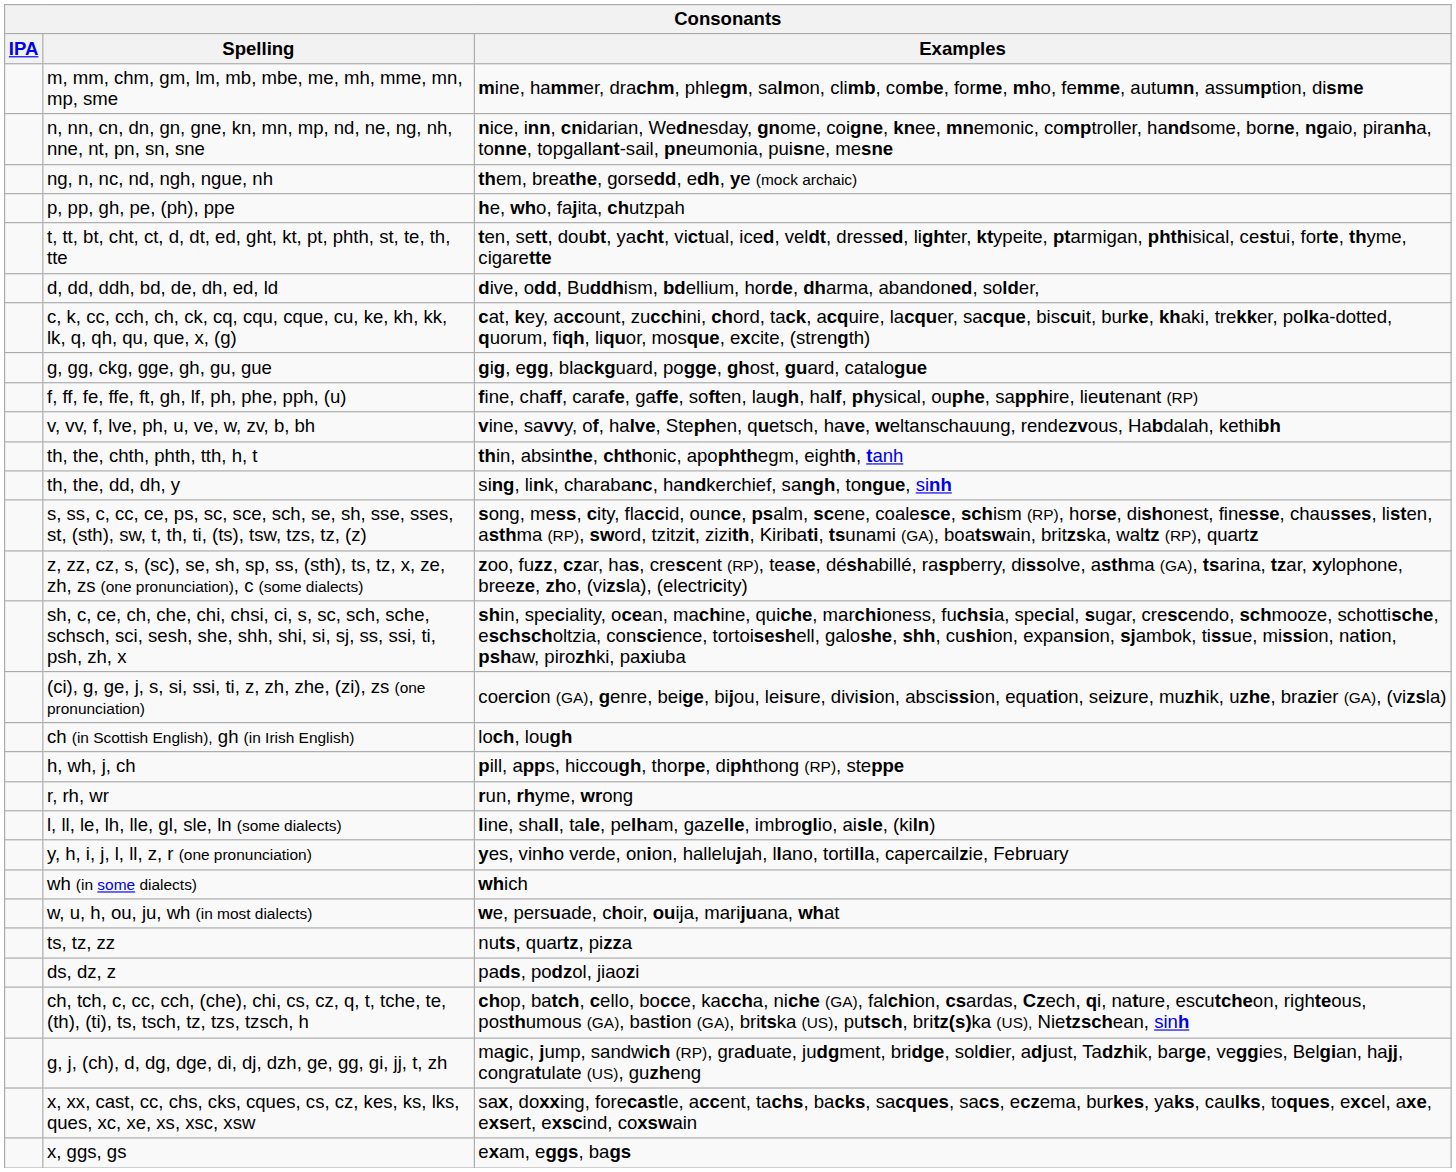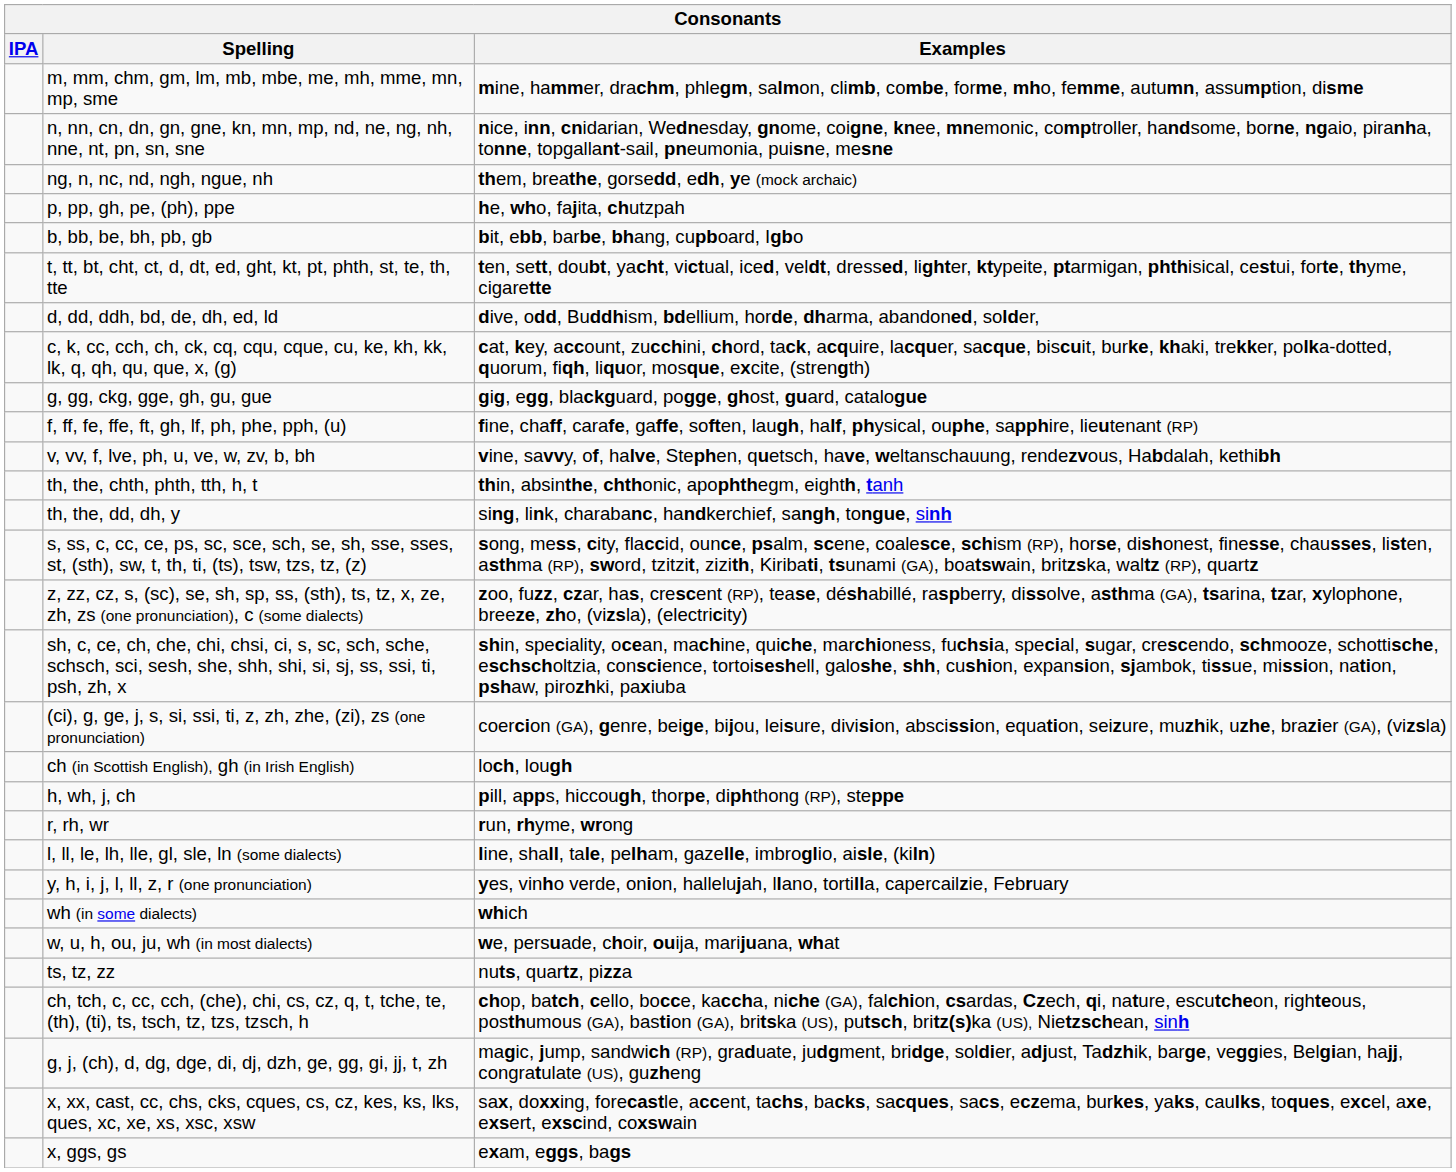 <table class="wikitable">
 <tr>
 <th colspan="3">Consonants</th>
 </tr>
 <tr>
 <th><a href='#'>IPA</a></th>
 <th>Spelling</th>
 <th>Examples<br></th>
 </tr>
 <tr>
 <td></td>
 <td>m, mm, chm, gm, lm, mb, mbe, me, mh, mme, mn, mp, sme</td>
 <td><strong>m</strong>ine, ha<strong>mm</strong>er, dra<strong>chm</strong>, phle<strong>gm</strong>, sa<strong>lm</strong>on, cli<strong>mb</strong>, co<strong>mbe</strong>, for<strong>me</strong>, <strong>mh</strong>o, fe<strong>mme</strong>, autu<strong>mn</strong>, assu<strong>mp</strong>tion, di<strong>sme</strong></td>
 </tr>
 <tr Longm>
 <td></td>
 <td>n, nn, cn, dn, gn, gne, kn, mn, mp, nd, ne, ng, nh, nne, nt, pn, sn, sne</td>
 <td><strong>n</strong>ice, i<strong>nn</strong>, <strong>cn</strong>idarian, We<strong>dn</strong>esday, <strong>gn</strong>ome, coi<strong>gne</strong>, <strong>kn</strong>ee, <strong>mn</strong>emonic, co<strong>mp</strong>troller, ha<strong>nd</strong>some, bor<strong>ne</strong>, <strong>ng</strong>aio, pira<strong>nh</strong>a, to<strong>nne</strong>, topgalla<strong>nt</strong>-sail, <strong>pn</strong>eumonia, pui<strong>sn</strong>e, me<strong>sne</strong></td>
 </tr>
 <tr>
 <td></td>
 <td>ng, n, nc, nd, ngh, ngue, nh</td>
 <td><strong>th</strong>em, brea<strong>the</strong>, gorse<strong>dd</strong>, e<strong>dh</strong>, <strong>y</strong>e <small>(mock archaic)</small></td>
 </tr>
 <tr>
 <td></td>
 <td>p, pp, gh, pe, (ph), ppe</td>
 <td><strong>h</strong>e, <strong>wh</strong>o, fa<strong>j</strong>ita, <strong>ch</strong>utzpah<br></td>
+</tr>
+<tr>
+<td></td>
+<td>b, bb, be, bh, pb, gb</td>
+<td><strong>b</strong>it, e<strong>bb</strong>, bar<strong>be</strong>, <strong>bh</strong>ang, cu<strong>pb</strong>oard, I<strong>gb</strong>o</td>
 </tr>
 <tr>
 <td></td>
 <td>t, tt, bt, cht, ct, d, dt, ed, ght, kt, pt, phth, st, te, th, tte</td>
 <td><strong>t</strong>en, se<strong>tt</strong>, dou<strong>bt</strong>, ya<strong>cht</strong>, vi<strong>ct</strong>ual, ice<strong>d</strong>, vel<strong>dt</strong>, dress<strong>ed</strong>, li<strong>ght</strong>er, <strong>kt</strong>ypeite, <strong>pt</strong>armigan, <strong>phth</strong>isical, ce<strong>st</strong>ui, for<strong>te</strong>, <strong>th</strong>yme, cigare<strong>tte</strong></td>
 </tr>
 <tr>
 <td></td>
 <td>d, dd, ddh, bd, de, dh, ed, ld</td>
 <td><strong>d</strong>ive, o<strong>dd</strong>, Bu<strong>ddh</strong>ism, <strong>bd</strong>ellium, hor<strong>de</strong>, <strong>dh</strong>arma, abandon<strong>ed</strong>, so<strong>ld</strong>er,</td>
 </tr>
 <tr>
 <td></td>
 <td>c, k, cc, cch, ch, ck, cq, cqu, cque, cu, ke, kh, kk, lk, q, qh, qu, que, x, (g)</td>
 <td><strong>c</strong>at, <strong>k</strong>ey, a<strong>cc</strong>ount, zu<strong>cch</strong>ini, <strong>ch</strong>ord, ta<strong>ck</strong>, a<strong>cq</strong>uire, la<strong>cqu</strong>er, sa<strong>cque</strong>, bis<strong>cu</strong>it, bur<strong>ke</strong>, <strong>kh</strong>aki, tre<strong>kk</strong>er, po<strong>lk</strong>a-dotted, <strong>q</strong>uorum, fi<strong>qh</strong>, li<strong>qu</strong>or, mos<strong>que</strong>, e<strong>x</strong>cite, (stren<strong>g</strong>th)</td>
 </tr>
 <tr>
 <td></td>
 <td>g, gg, ckg, gge, gh, gu, gue</td>
 <td><strong>g</strong>i<strong>g</strong>, e<strong>gg</strong>, bla<strong>ckg</strong>uard, po<strong>gge</strong>, <strong>gh</strong>ost, <strong>gu</strong>ard, catalo<strong>gue</strong><br></td>
 </tr>
 <tr>
 <td></td>
 <td>f, ff, fe, ffe, ft, gh, lf, ph, phe, pph, (u)</td>
 <td><strong>f</strong>ine, cha<strong>ff</strong>, cara<strong>fe</strong>, ga<strong>ffe</strong>, so<strong>ft</strong>en, lau<strong>gh</strong>, ha<strong>lf</strong>, <strong>ph</strong>ysical, ou<strong>phe</strong>, sa<strong>pph</strong>ire, lie<strong>u</strong>tenant <small>(RP)</small></td>
 </tr>
 <tr>
 <td></td>
 <td>v, vv, f, lve, ph, u, ve, w, zv, b, bh</td>
 <td><strong>v</strong>ine, sa<strong>vv</strong>y, o<strong>f</strong>, ha<strong>lve</strong>, Ste<strong>ph</strong>en, q<strong>u</strong>etsch, ha<strong>ve</strong>, <strong>w</strong>eltanschauung, rende<strong>zv</strong>ous, Ha<strong>b</strong>dalah, kethi<strong>bh</strong></td>
 </tr>
 <tr>
 <td></td>
 <td>th, the, chth, phth, tth, h, t</td>
 <td><strong>th</strong>in, absin<strong>the</strong>, <strong>chth</strong>onic, apo<strong>phth</strong>egm, eight<strong>h</strong>, <a href='#'><strong>t</strong>anh</a></td>
 </tr>
 <tr>
 <td></td>
 <td>th, the, dd, dh, y</td>
 <td>si<strong>ng</strong>, li<strong>n</strong>k, charaba<strong>nc</strong>, ha<strong>nd</strong>kerchief, sa<strong>ngh</strong>, to<strong>ngue</strong>, <a href='#'>si<strong>nh</strong></a><br></td>
 </tr>
 <tr>
 <td></td>
 <td>s, ss, c, cc, ce, ps, sc, sce, sch, se, sh, sse, sses, st, (sth), sw, t, th, ti, (ts), tsw, tzs, tz, (z)</td>
 <td><strong>s</strong>ong, me<strong>ss</strong>, <strong>c</strong>ity, fla<strong>cc</strong>id, oun<strong>ce</strong>, <strong>ps</strong>alm, <strong>sc</strong>ene, coale<strong>sce</strong>, <strong>sch</strong>ism <small>(RP)</small>, hor<strong>se</strong>, di<strong>sh</strong>onest, fine<strong>sse</strong>, chau<strong>sses</strong>, li<strong>st</strong>en, a<strong>sth</strong>ma <small>(RP)</small>, <strong>sw</strong>ord, tzitzi<strong>t</strong>, zizi<strong>th</strong>, Kiriba<strong>ti</strong>, <strong>ts</strong>unami <small>(GA)</small>, boa<strong>tsw</strong>ain, brit<strong>zs</strong>ka, wal<strong>tz</strong> <small>(RP)</small>, quart<strong>z</strong></td>
 </tr>
 <tr>
 <td></td>
 <td>z, zz, cz, s, (sc), se, sh, sp, ss, (sth), ts, tz, x, ze, zh, zs <small>(one pronunciation)</small>, c <small>(some dialects)</small></td>
 <td><strong>z</strong>oo, fu<strong>zz</strong>, <strong>cz</strong>ar, ha<strong>s</strong>, cre<strong>sc</strong>ent <small>(RP)</small>, tea<strong>se</strong>, dé<strong>sh</strong>abillé, ra<strong>sp</strong>berry, di<strong>ss</strong>olve, a<strong>sth</strong>ma <small>(GA)</small>, <strong>ts</strong>arina, <strong>tz</strong>ar, <strong>x</strong>ylophone, bree<strong>ze</strong>, <strong>zh</strong>o, (vi<strong>zs</strong>la), (electri<strong>c</strong>ity)</td>
 </tr>
 <tr>
 <td></td>
 <td>sh, c, ce, ch, che, chi, chsi, ci, s, sc, sch, sche, schsch, sci, sesh, she, shh, shi, si, sj, ss, ssi, ti, psh, zh, x</td>
 <td><strong>sh</strong>in, spe<strong>c</strong>iality, o<strong>ce</strong>an, ma<strong>ch</strong>ine, qui<strong>che</strong>, mar<strong>chi</strong>oness, fu<strong>chsi</strong>a, spe<strong>ci</strong>al, <strong>s</strong>ugar, cre<strong>sc</strong>endo, <strong>sch</strong>mooze, schotti<strong>sche</strong>, e<strong>schsch</strong>oltzia, con<strong>sci</strong>ence, tortoi<strong>sesh</strong>ell, galo<strong>she</strong>, <strong>shh</strong>, cu<strong>shi</strong>on, expan<strong>si</strong>on, <strong>sj</strong>ambok, ti<strong>ss</strong>ue, mi<strong>ssi</strong>on, na<strong>ti</strong>on, <strong>psh</strong>aw, piro<strong>zh</strong>ki, pa<strong>x</strong>iuba</td>
 </tr>
 <tr>
 <td></td>
 <td>(ci), g, ge, j, s, si, ssi, ti, z, zh, zhe, (zi), zs <small>(one pronunciation)</small></td>
 <td>coer<strong>ci</strong>on <small>(GA)</small>, <strong>g</strong>enre, bei<strong>ge</strong>, bi<strong>j</strong>ou, lei<strong>s</strong>ure, divi<strong>si</strong>on, absci<strong>ssi</strong>on, equa<strong>ti</strong>on, sei<strong>z</strong>ure, mu<strong>zh</strong>ik, u<strong>zhe</strong>, bra<strong>zi</strong>er <small>(GA)</small>, (vi<strong>zs</strong>la)</td>
 </tr>
 <tr>
 <td></td>
 <td>ch <small>(in Scottish English),</small> gh <small>(in Irish English)</small></td>
 <td>lo<strong>ch</strong>, lou<strong>gh</strong> </td>
 </tr>
 <tr>
 <td></td>
 <td>h, wh, j, ch</td>
 <td><strong>p</strong>ill, a<strong>pp</strong>s, hiccou<strong>gh</strong>, thor<strong>pe</strong>, di<strong>ph</strong>thong <small>(RP)</small>, ste<strong>ppe</strong></td>
 </tr>
 <tr>
 <td></td>
 <td>r, rh, wr</td>
 <td><strong>r</strong>un, <strong>rh</strong>yme, <strong>wr</strong>ong</td>
 </tr>
 <tr>
 <td></td>
 <td>l, ll, le, lh, lle, gl, sle,  ln <small>(some dialects)</small></td>
 <td><strong>l</strong>ine, sha<strong>ll</strong>, ta<strong>le</strong>, pe<strong>lh</strong>am, gaze<strong>lle</strong>, imbro<strong>gl</strong>io, ai<strong>sle</strong>, (ki<strong>ln</strong>)<br></td>
 </tr>
 <tr>
 <td></td>
 <td>y, h, i, j, l, ll, z, r <small>(one pronunciation)</small></td>
 <td><strong>y</strong>es, vin<strong>h</strong>o verde, on<strong>i</strong>on, hallelu<strong>j</strong>ah, l<strong>l</strong>ano, torti<strong>ll</strong>a, capercail<strong>z</strong>ie, Feb<strong>r</strong>uary</td>
 </tr>
 <tr>
 <td></td>
 <td>wh <small>(in <a href='#'>some</a> dialects)</small></td>
 <td><strong>wh</strong>ich</td>
 </tr>
 <tr>
 <td></td>
 <td>w, u, h, ou, ju, wh <small>(in most dialects)</small></td>
 <td><strong>w</strong>e, pers<strong>u</strong>ade, c<strong>h</strong>oir, <strong>ou</strong>ija, mari<strong>ju</strong>ana, <strong>wh</strong>at</td>
 </tr>
 <tr>
 <td></td>
 <td>ts, tz, zz</td>
 <td>nu<strong>ts</strong>, quar<strong>tz</strong>, pi<strong>zz</strong>a</td>
 </tr>
 <tr>
 <td></td>
-<td>ds, dz, z</td>
-<td>pa<strong>ds</strong>, po<strong>dz</strong>ol, jiao<strong>z</strong>i</td>
-</tr>
-<tr>
-<td></td>
 <td>ch, tch, c, cc, cch, (che), chi, cs, cz, q, t, tche, te, (th), (ti), ts, tsch, tz, tzs, tzsch, h</td>
 <td><strong>ch</strong>op, ba<strong>tch</strong>, <strong>c</strong>ello, bo<strong>cc</strong>e, ka<strong>cch</strong>a, ni<strong>che</strong> <small>(GA)</small>, fal<strong>chi</strong>on, <strong>cs</strong>ardas, <strong>Cz</strong>ech, <strong>q</strong>i, na<strong>t</strong>ure, escu<strong>tche</strong>on, righ<strong>te</strong>ous, pos<strong>th</strong>umous <small>(GA)</small>, bas<strong>ti</strong>on <small>(GA)</small>, bri<strong>ts</strong>ka <small>(US)</small>, pu<strong>tsch</strong>, bri<strong>tz(s)</strong>ka <small>(US),</small> Nie<strong>tzsch</strong>ean, <a href='#'>sin<strong>h</strong></a></td>
 </tr>
 <tr>
 <td></td>
 <td>g, j, (ch), d, dg, dge, di, dj, dzh, ge, gg, gi, jj, t, zh</td>
 <td>ma<strong>g</strong>ic, <strong>j</strong>ump, sandwi<strong>ch</strong> <small>(RP)</small>, gra<strong>d</strong>uate, ju<strong>dg</strong>ment, bri<strong>dge</strong>, sol<strong>di</strong>er, a<strong>dj</strong>ust, Ta<strong>dzh</strong>ik, bar<strong>ge</strong>, ve<strong>gg</strong>ies, Bel<strong>gi</strong>an, ha<strong>jj</strong>, congra<strong>t</strong>ulate <small>(US)</small>, gu<strong>zh</strong>eng</td>
 </tr>
 <tr>
 <td></td>
 <td>x, xx, cast, cc, chs, cks, cques, cs, cz, kes, ks, lks, ques, xc, xe, xs, xsc, xsw</td>
 <td>sa<strong>x</strong>, do<strong>xx</strong>ing, fore<strong>cast</strong>le, a<strong>cc</strong>ent, ta<strong>chs</strong>, ba<strong>cks</strong>, sa<strong>cques</strong>, sa<strong>cs</strong>, e<strong>cz</strong>ema, bur<strong>kes</strong>, ya<strong>ks</strong>, cau<strong>lks</strong>, to<strong>ques</strong>, e<strong>xc</strong>el, a<strong>xe</strong>, e<strong>xs</strong>ert, e<strong>xsc</strong>ind, co<strong>xsw</strong>ain</td>
 </tr>
 <tr>
 <td></td>
 <td>x, ggs, gs</td>
 <td>e<strong>x</strong>am, e<strong>ggs</strong>, ba<strong>gs</strong></td>
 </tr>
 </table>
